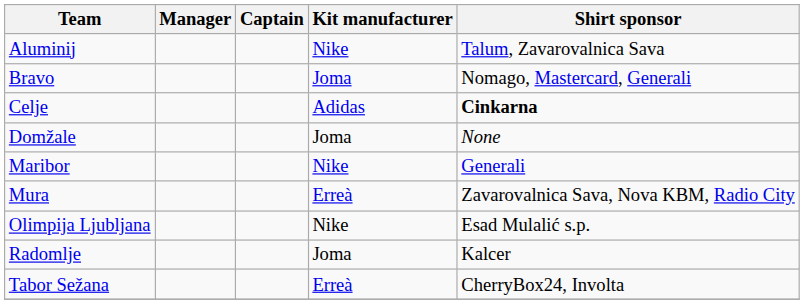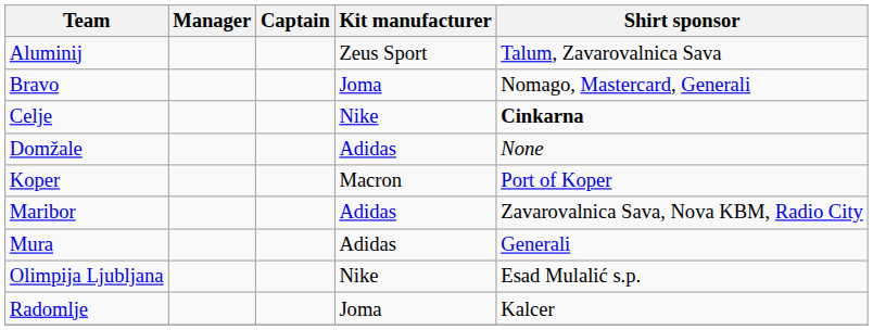 <table class="wikitable sortable">
 <tr>
 <th>Team</th>
 <th>Manager</th>
 <th>Captain</th>
 <th>Kit manufacturer</th>
 <th>Shirt sponsor</th>
 </tr>
 <tr>
 <td><a href='#'>Aluminij</a></td>
 <td> </td>
 <td> </td>
-<td><a href='#'>Nike</a></td>
+<td>Zeus Sport</td>
 <td><a href='#'>Talum</a>, Zavarovalnica Sava</td>
 </tr>
 <tr>
 <td><a href='#'>Bravo</a></td>
 <td> </td>
 <td> </td>
 <td><a href='#'>Joma</a></td>
 <td>Nomago, <a href='#'>Mastercard</a>, <a href='#'>Generali</a></td>
 </tr>
 <tr>
 <td><a href='#'>Celje</a></td>
 <td> </td>
 <td> </td>
-<td><a href='#'>Adidas</a></td>
+<td><a href='#'>Nike</a></td>
 <td><strong>Cinkarna</strong></td>
 </tr>
 <tr>
 <td><a href='#'>Domžale</a></td>
 <td> </td>
 <td> </td>
-<td>Joma</td>
+<td><a href='#'>Adidas</a></td>
 <td><em>None</em></td>
+</tr>
+<tr>
+<td><a href='#'>Koper</a></td>
+<td> </td>
+<td> </td>
+<td>Macron</td>
+<td><a href='#'>Port of Koper</a></td>
 </tr>
 <tr>
 <td><a href='#'>Maribor</a></td>
 <td> </td>
 <td> </td>
-<td><a href='#'>Nike</a></td>
-<td><a href='#'>Generali</a></td>
+<td><a href='#'>Adidas</a></td>
+<td>Zavarovalnica Sava, Nova KBM, <a href='#'>Radio City</a></td>
 </tr>
 <tr>
 <td><a href='#'>Mura</a></td>
 <td> </td>
 <td> </td>
-<td><a href='#'>Erreà</a></td>
-<td>Zavarovalnica Sava, Nova KBM, <a href='#'>Radio City</a></td>
+<td>Adidas</td>
+<td><a href='#'>Generali</a></td>
 </tr>
 <tr>
 <td><a href='#'>Olimpija Ljubljana</a></td>
 <td> </td>
 <td> </td>
 <td>Nike</td>
 <td>Esad Mulalić s.p.</td>
 </tr>
 <tr>
 <td><a href='#'>Radomlje</a></td>
 <td> </td>
 <td> </td>
 <td>Joma</td>
 <td>Kalcer</td>
 </tr>
 <tr>
-<td><a href='#'>Tabor Sežana</a></td>
-<td> </td>
-<td> </td>
-<td><a href='#'>Erreà</a></td>
-<td>CherryBox24, Involta</td>
-</tr>
-<tr>
 </tr>
 </table>
